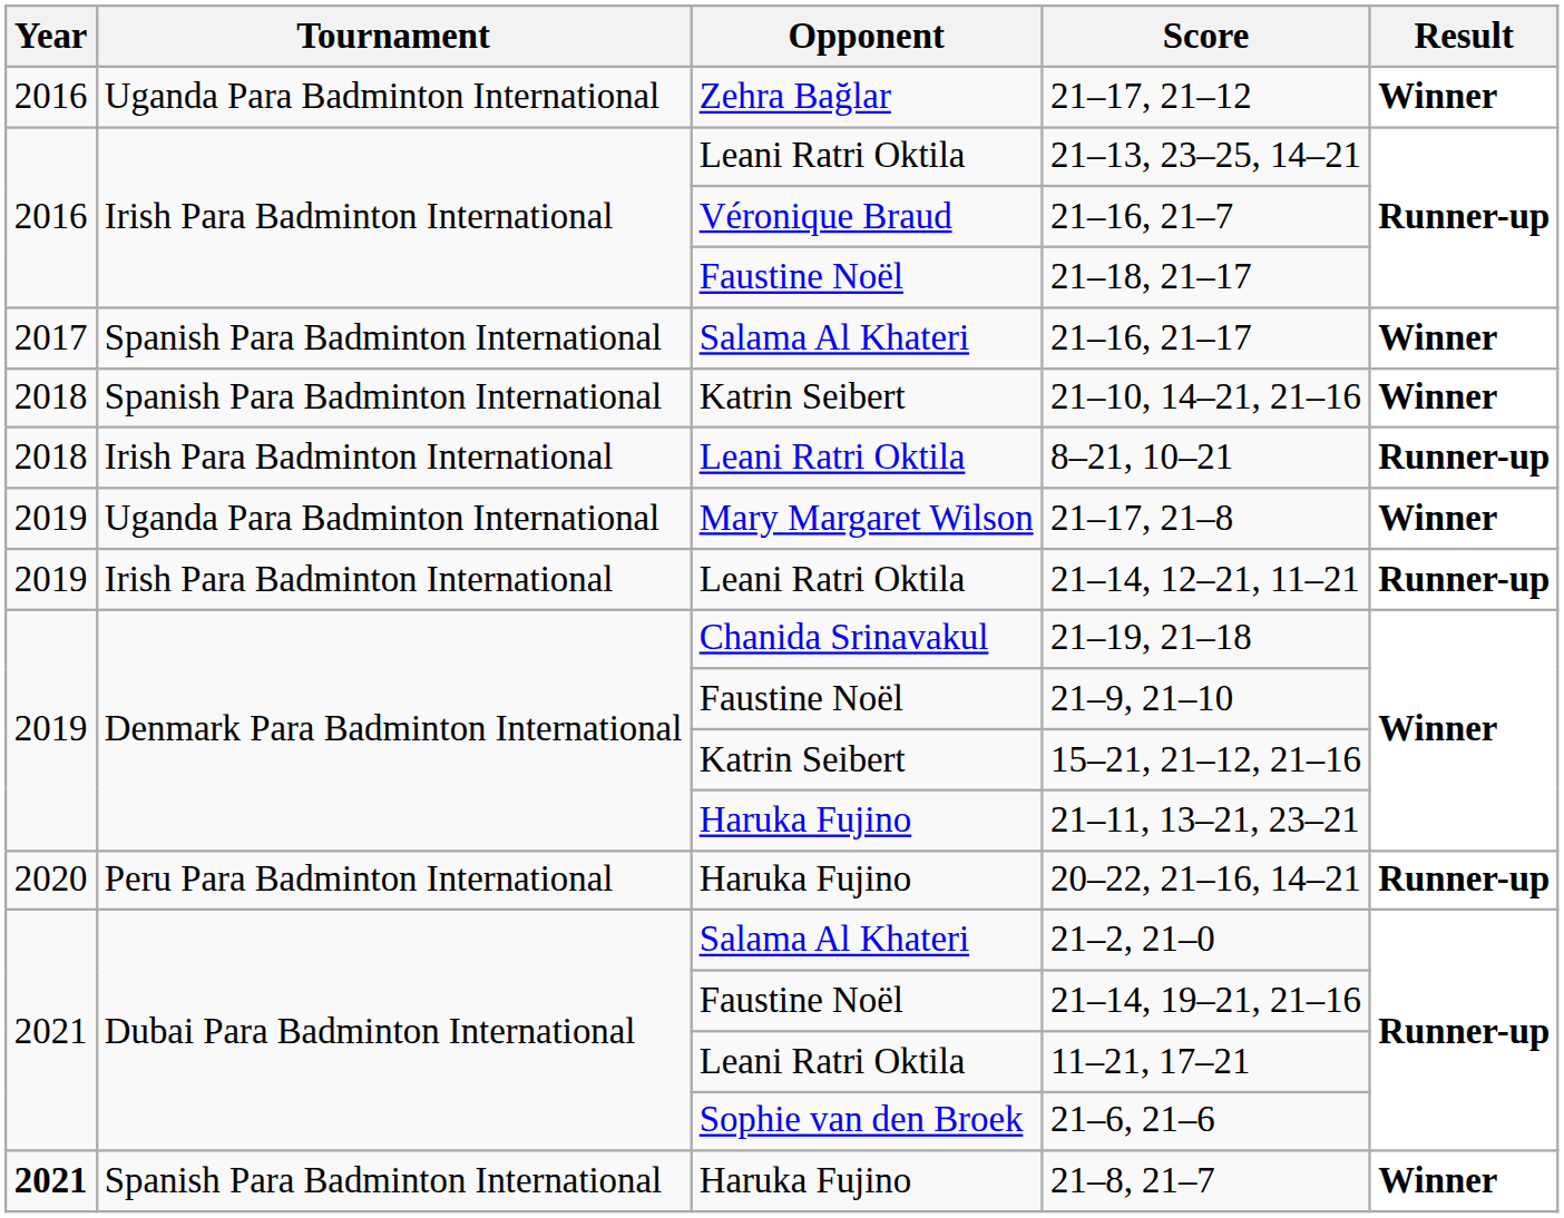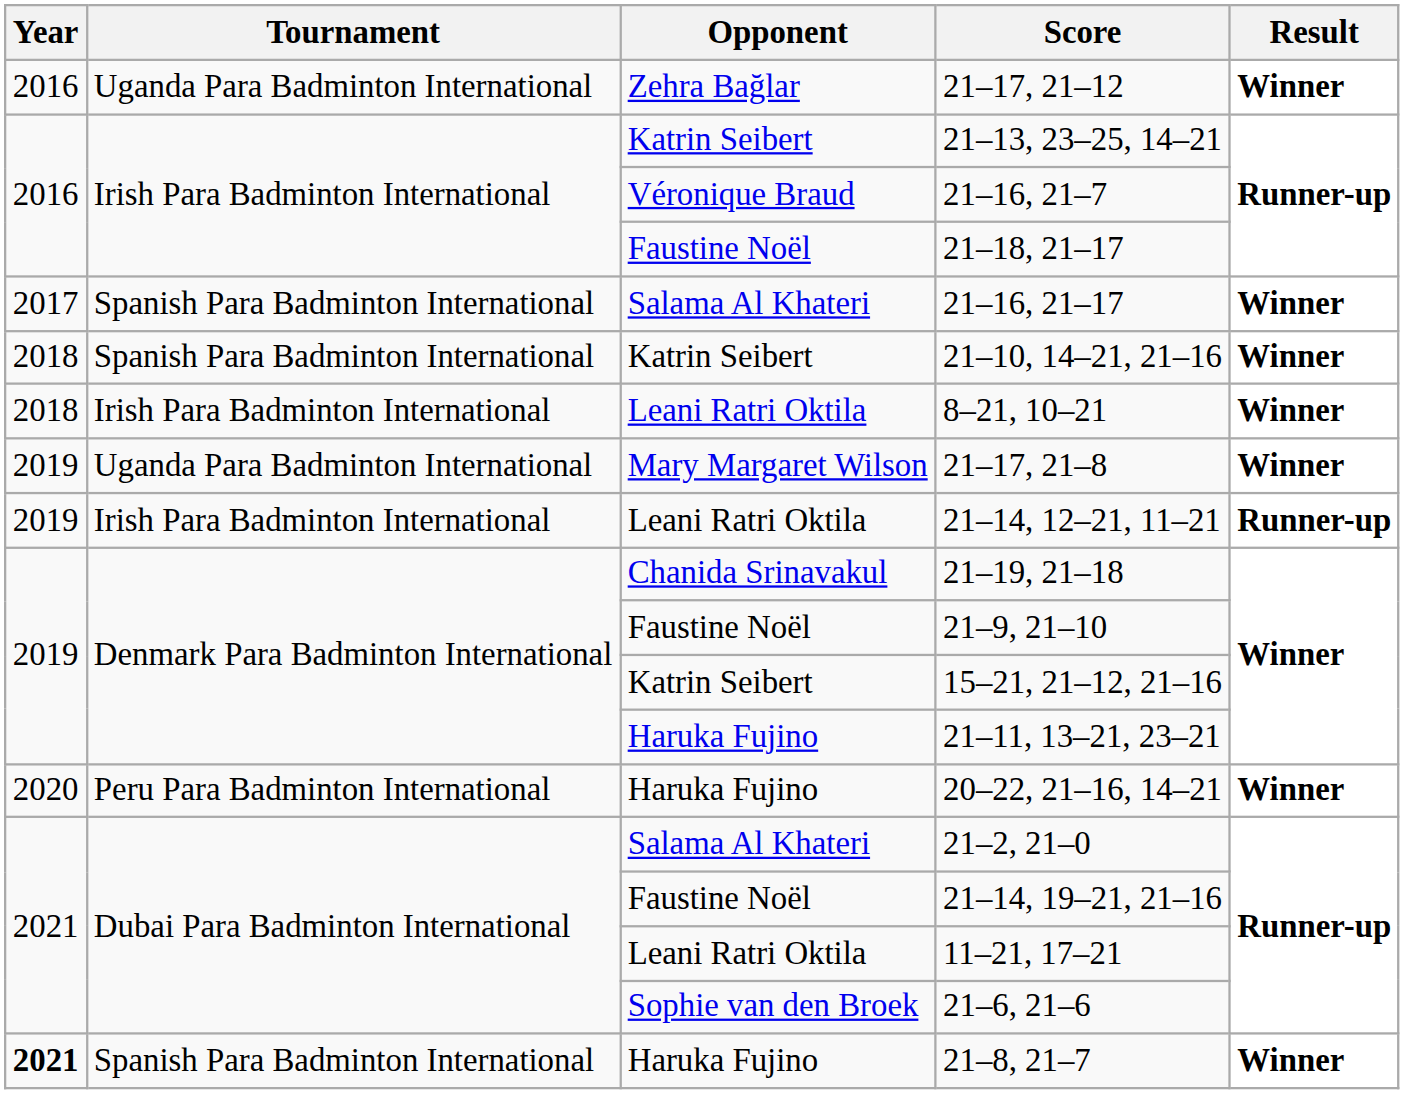 <table class="sortable wikitable" style="font-size: 90%;">
 <tr>
 <th>Year</th>
 <th>Tournament</th>
 <th>Opponent</th>
 <th>Score</th>
 <th>Result</th>
 </tr>
 <tr>
 <td align="center">2016</td>
 <td align="left">Uganda Para Badminton International</td>
 <td align="left"> <a href='#'>Zehra Bağlar</a></td>
 <td align="left">21–17, 21–12</td>
 <td style="text-align:left; background:white"> <strong>Winner</strong></td>
 </tr>
 <tr>
 <td rowspan="3" align="center">2016</td>
 <td rowspan="3" align="left">Irish Para Badminton International</td>
-<td align="left"> Leani Ratri Oktila</td>
+<td align="left"> <a href='#'>Katrin Seibert</a></td>
 <td align="left">21–13, 23–25, 14–21</td>
 <td rowspan="3" style="text-align:left; background:white"> <strong>Runner-up</strong></td>
 </tr>
 <tr>
 <td align="left"> <a href='#'>Véronique Braud</a></td>
 <td align="left">21–16, 21–7</td>
 </tr>
 <tr>
 <td align="left"> <a href='#'>Faustine Noël</a></td>
 <td align="left">21–18, 21–17</td>
 </tr>
 <tr>
 <td align="center">2017</td>
 <td align="left">Spanish Para Badminton International</td>
 <td align="left"> <a href='#'>Salama Al Khateri</a></td>
 <td align="left">21–16, 21–17</td>
 <td style="text-align:left; background:white"> <strong>Winner</strong></td>
 </tr>
 <tr>
 <td align="center">2018</td>
 <td align="left">Spanish Para Badminton International</td>
 <td align="left"> Katrin Seibert</td>
 <td align="left">21–10, 14–21, 21–16</td>
 <td style="text-align:left; background:white"> <strong>Winner</strong></td>
 </tr>
 <tr>
 <td align="center">2018</td>
 <td align="left">Irish Para Badminton International</td>
 <td align="left"> <a href='#'>Leani Ratri Oktila</a></td>
 <td align="left">8–21, 10–21</td>
-<td style="text-align:left; background:white"> <strong>Runner-up</strong></td>
+<td style="text-align:left; background:white"> <strong>Winner</strong></td>
 </tr>
 <tr>
 <td align="center">2019</td>
 <td align="left">Uganda Para Badminton International</td>
 <td align="left"> <a href='#'>Mary Margaret Wilson</a></td>
 <td align="left">21–17, 21–8</td>
 <td style="text-align:left; background:white"> <strong>Winner</strong></td>
 </tr>
 <tr>
 <td align="center">2019</td>
 <td align="left">Irish Para Badminton International</td>
 <td align="left"> Leani Ratri Oktila</td>
 <td align="left">21–14, 12–21, 11–21</td>
 <td style="text-align:left; background:white"> <strong>Runner-up</strong></td>
 </tr>
 <tr>
 <td rowspan="4" align="center">2019</td>
 <td rowspan="4" align="left">Denmark Para Badminton International</td>
 <td align="left"> <a href='#'>Chanida Srinavakul</a></td>
 <td align="left">21–19, 21–18</td>
 <td rowspan="4" style="text-align:left; background:white"> <strong>Winner</strong></td>
 </tr>
 <tr>
 <td align="left"> Faustine Noël</td>
 <td align="left">21–9, 21–10</td>
 </tr>
 <tr>
 <td align="left"> Katrin Seibert</td>
 <td align="left">15–21, 21–12, 21–16</td>
 </tr>
 <tr>
 <td align="left"> <a href='#'>Haruka Fujino</a></td>
 <td align="left">21–11, 13–21, 23–21</td>
 </tr>
 <tr>
 <td align="center">2020</td>
 <td align="left">Peru Para Badminton International</td>
 <td align="left"> Haruka Fujino</td>
 <td align="left">20–22, 21–16, 14–21</td>
-<td style="text-align:left; background:white"> <strong>Runner-up</strong></td>
+<td style="text-align:left; background:white"> <strong>Winner</strong></td>
 </tr>
 <tr>
 <td rowspan="4" align="center">2021</td>
 <td rowspan="4" align="left">Dubai Para Badminton International</td>
 <td align="left"> <a href='#'>Salama Al Khateri</a></td>
 <td align="left">21–2, 21–0</td>
 <td rowspan="4" style="text-align:left; background:white"> <strong>Runner-up</strong></td>
 </tr>
 <tr>
 <td align="left"> Faustine Noël</td>
 <td align="left">21–14, 19–21, 21–16</td>
 </tr>
 <tr>
 <td align="left"> Leani Ratri Oktila</td>
 <td align="left">11–21, 17–21</td>
 </tr>
 <tr>
 <td align="left"> <a href='#'>Sophie van den Broek</a></td>
 <td align="left">21–6, 21–6</td>
 </tr>
 <tr>
 <td align="center"><strong>2021</strong></td>
 <td align="left">Spanish Para Badminton International</td>
 <td align="left"> Haruka Fujino</td>
 <td align="left">21–8, 21–7</td>
 <td style="text-align:left; background:white"> <strong>Winner</strong></td>
 </tr>
 </table>
